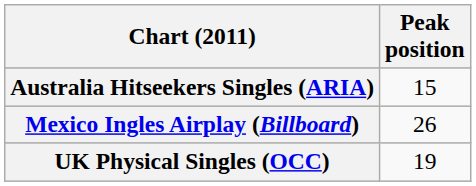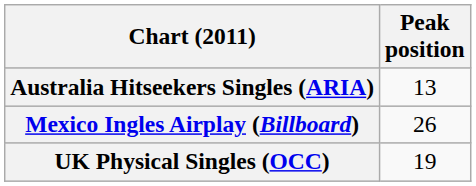 <table class="wikitable sortable plainrowheaders" style="text-align:center">
 <tr>
 <th scope="col">Chart (2011)</th>
 <th scope="col">Peak<br>position</th>
 </tr>
 <tr>
 <th scope="row">Australia Hitseekers Singles (<a href='#'>ARIA</a>)</th>
-<td>15</td>
+<td>13</td>
 </tr>
 <tr>
 <th scope="row"><a href='#'>Mexico Ingles Airplay</a> (<em><a href='#'>Billboard</a></em>)</th>
 <td>26</td>
 </tr>
 <tr>
 <th scope="row">UK Physical Singles (<a href='#'>OCC</a>)</th>
 <td>19</td>
 </tr>
 </table>
